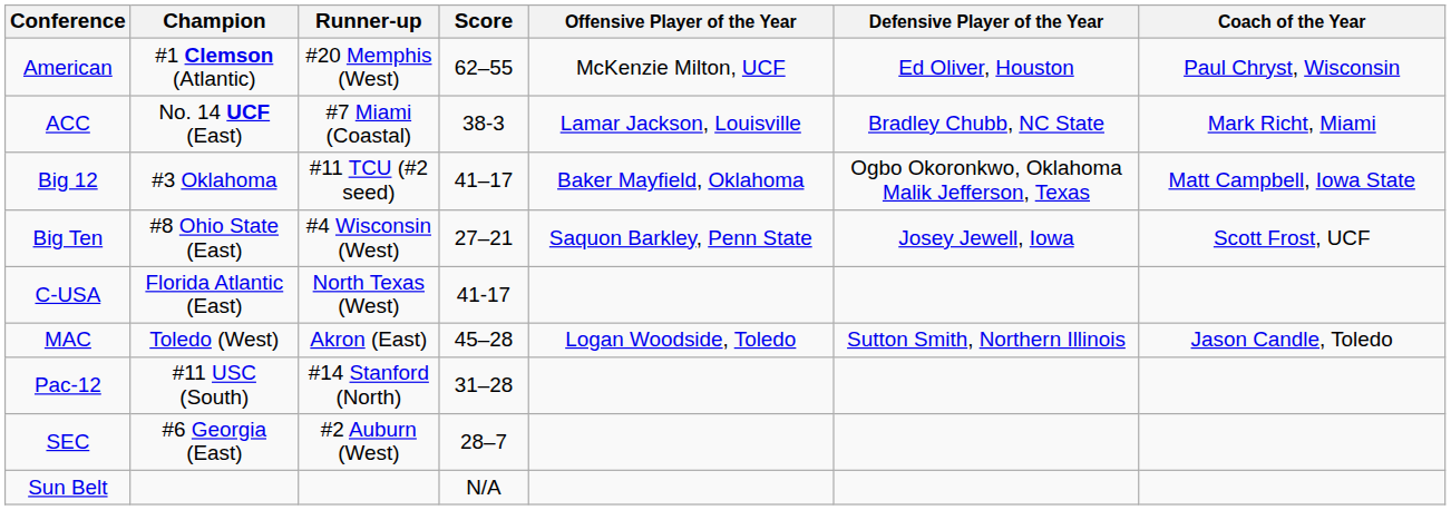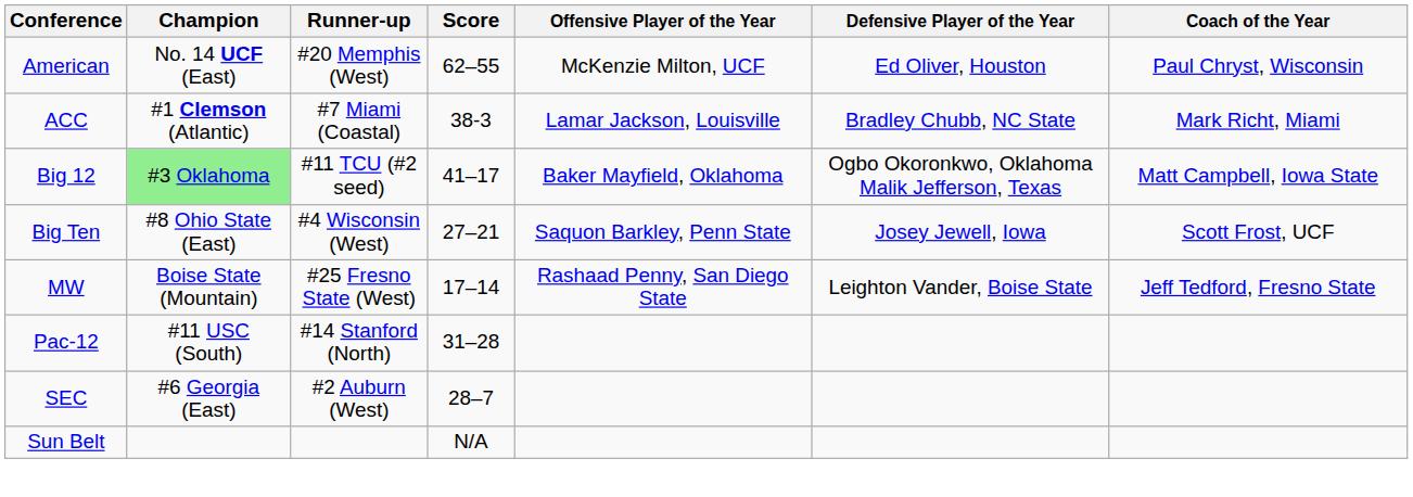 <table class="wikitable" style="text-align:center;">
 <tr>
 <th style="width:50px">Conference</th>
 <th style="width:120px">Champion</th>
 <th style="width:100px">Runner-up</th>
 <th style="width:60px;">Score</th>
 <th style="width:225px"><small>Offensive Player of the Year</small></th>
 <th style="width:225px"><small>Defensive Player of the Year</small></th>
 <th style="width:225px"><small>Coach of the Year</small></th>
 </tr>
 <tr>
 <td><a href='#'>American</a></td>
-<td>#1 <strong><a href='#'>Clemson</a></strong> (Atlantic)</td>
+<td>No. 14 <strong><a href='#'>UCF</a></strong> (East)</td>
 <td>#20 <a href='#'>Memphis</a> (West)</td>
 <td>62–55</td>
 <td>McKenzie Milton, <a href='#'>UCF</a></td>
 <td><a href='#'>Ed Oliver</a>, <a href='#'>Houston</a></td>
 <td><a href='#'>Paul Chryst</a>, <a href='#'>Wisconsin</a></td>
 </tr>
 <tr>
 <td><a href='#'>ACC</a></td>
-<td>No. 14 <strong><a href='#'>UCF</a></strong> (East)</td>
+<td>#1 <strong><a href='#'>Clemson</a></strong> (Atlantic)</td>
 <td>#7 <a href='#'>Miami</a> (Coastal)</td>
 <td>38-3</td>
 <td><a href='#'>Lamar Jackson</a>, <a href='#'>Louisville</a></td>
 <td><a href='#'>Bradley Chubb</a>, <a href='#'>NC State</a></td>
 <td><a href='#'>Mark Richt</a>, <a href='#'>Miami</a></td>
 </tr>
 <tr>
 <td><a href='#'>Big 12</a></td>
-<td>#3 <a href='#'>Oklahoma</a></td>
+<td style="background: lightgreen;">#3 <a href='#'>Oklahoma</a></td>
 <td>#11 <a href='#'>TCU</a> (#2 seed)</td>
 <td>41–17</td>
 <td><a href='#'>Baker Mayfield</a>, <a href='#'>Oklahoma</a></td>
 <td>Ogbo Okoronkwo, Oklahoma <br> <a href='#'>Malik Jefferson</a>, <a href='#'>Texas</a></td>
 <td><a href='#'>Matt Campbell</a>, <a href='#'>Iowa State</a></td>
 </tr>
 <tr>
 <td><a href='#'>Big Ten</a></td>
 <td>#8 <a href='#'>Ohio State</a> (East)</td>
 <td>#4 <a href='#'>Wisconsin</a> (West)</td>
 <td>27–21</td>
 <td><a href='#'>Saquon Barkley</a>, <a href='#'>Penn State</a></td>
 <td><a href='#'>Josey Jewell</a>, <a href='#'>Iowa</a></td>
 <td><a href='#'>Scott Frost</a>, UCF</td>
 </tr>
 <tr>
-<td><a href='#'>C-USA</a></td>
-<td><a href='#'>Florida Atlantic</a> (East)</td>
-<td><a href='#'>North Texas</a> (West)</td>
-<td>41-17</td>
-<td></td>
-<td></td>
-<td></td>
-</tr>
-<tr>
-<td><a href='#'>MAC</a></td>
-<td><a href='#'>Toledo</a> (West)</td>
-<td><a href='#'>Akron</a> (East)</td>
-<td>45–28</td>
-<td><a href='#'>Logan Woodside</a>, <a href='#'>Toledo</a></td>
-<td><a href='#'>Sutton Smith</a>, <a href='#'>Northern Illinois</a></td>
-<td><a href='#'>Jason Candle</a>, Toledo</td>
+<td><a href='#'>MW</a></td>
+<td><a href='#'>Boise State</a> (Mountain)</td>
+<td>#25 <a href='#'>Fresno State</a> (West)</td>
+<td>17–14</td>
+<td><a href='#'>Rashaad Penny</a>, <a href='#'>San Diego State</a></td>
+<td>Leighton Vander, <a href='#'>Boise State</a></td>
+<td><a href='#'>Jeff Tedford</a>, <a href='#'>Fresno State</a></td>
 </tr>
 <tr>
 <td><a href='#'>Pac-12</a></td>
 <td>#11 <a href='#'>USC</a> (South)</td>
 <td>#14 <a href='#'>Stanford</a> (North)</td>
 <td>31–28</td>
 <td></td>
 <td></td>
 <td></td>
 </tr>
 <tr>
 <td><a href='#'>SEC</a></td>
 <td>#6 <a href='#'>Georgia</a> (East)</td>
 <td>#2 <a href='#'>Auburn</a> (West)</td>
 <td>28–7</td>
 <td></td>
 <td></td>
 <td></td>
 </tr>
 <tr>
 <td><a href='#'>Sun Belt</a></td>
 <td></td>
 <td></td>
 <td>N/A</td>
 <td></td>
 <td></td>
 <td></td>
 </tr>
 </table>
